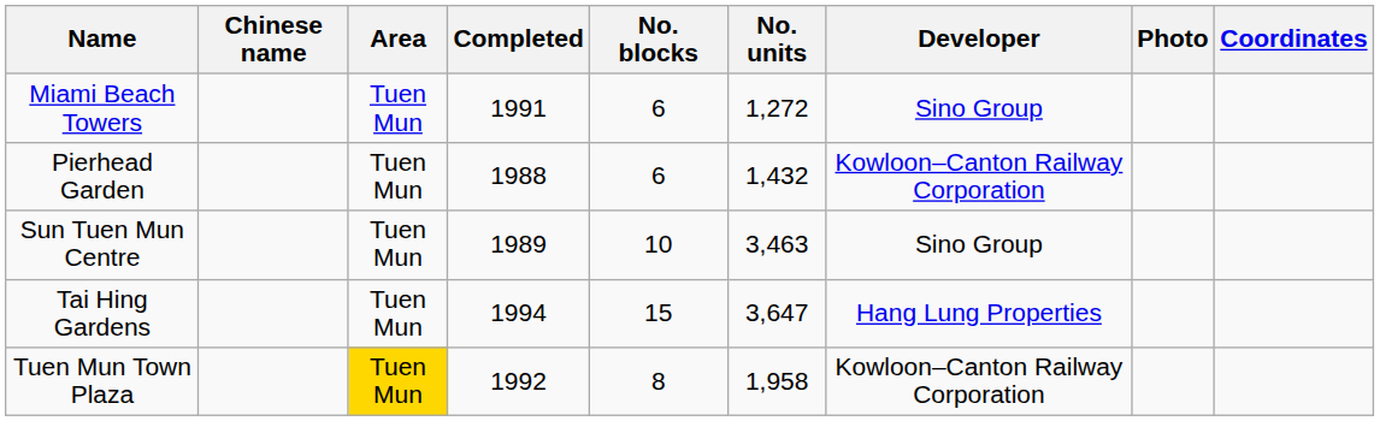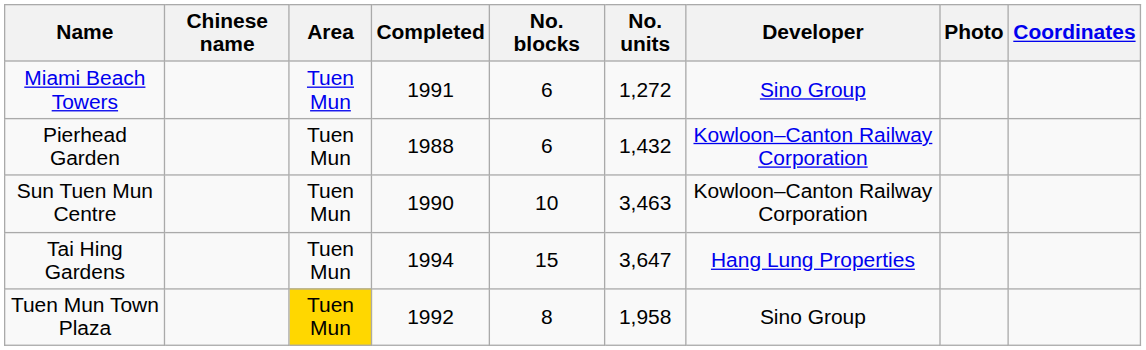 <table class="wikitable sortable" style="text-align:center">
 <tr>
 <th>Name</th>
 <th>Chinese name</th>
 <th>Area</th>
 <th>Completed</th>
 <th style="width:80px;">No. blocks</th>
 <th>No. units</th>
 <th>Developer</th>
 <th>Photo</th>
 <th><a href='#'>Coordinates</a></th>
 </tr>
 <tr>
 <td><a href='#'>Miami Beach Towers</a></td>
 <td></td>
 <td><a href='#'>Tuen Mun</a></td>
 <td>1991</td>
 <td>6</td>
 <td>1,272</td>
 <td><a href='#'>Sino Group</a></td>
 <td></td>
 <td></td>
 </tr>
 <tr>
 <td>Pierhead Garden</td>
 <td></td>
 <td>Tuen Mun</td>
 <td>1988</td>
 <td>6</td>
 <td>1,432</td>
 <td><a href='#'>Kowloon–Canton Railway Corporation</a></td>
 <td></td>
 <td></td>
 </tr>
 <tr>
 <td>Sun Tuen Mun Centre</td>
 <td></td>
 <td>Tuen Mun</td>
-<td>1989</td>
+<td>1990</td>
 <td>10</td>
 <td>3,463</td>
-<td>Sino Group</td>
+<td>Kowloon–Canton Railway Corporation</td>
 <td></td>
 <td></td>
 </tr>
 <tr>
 <td>Tai Hing Gardens</td>
 <td></td>
 <td>Tuen Mun</td>
 <td>1994</td>
 <td>15</td>
 <td>3,647</td>
 <td><a href='#'>Hang Lung Properties</a></td>
 <td></td>
 <td></td>
 </tr>
 <tr>
 <td>Tuen Mun Town Plaza</td>
 <td></td>
 <td style="background: gold;">Tuen Mun</td>
 <td>1992</td>
 <td>8</td>
 <td>1,958</td>
-<td>Kowloon–Canton Railway Corporation</td>
+<td>Sino Group</td>
 <td></td>
 <td></td>
 </tr>
 </table>
